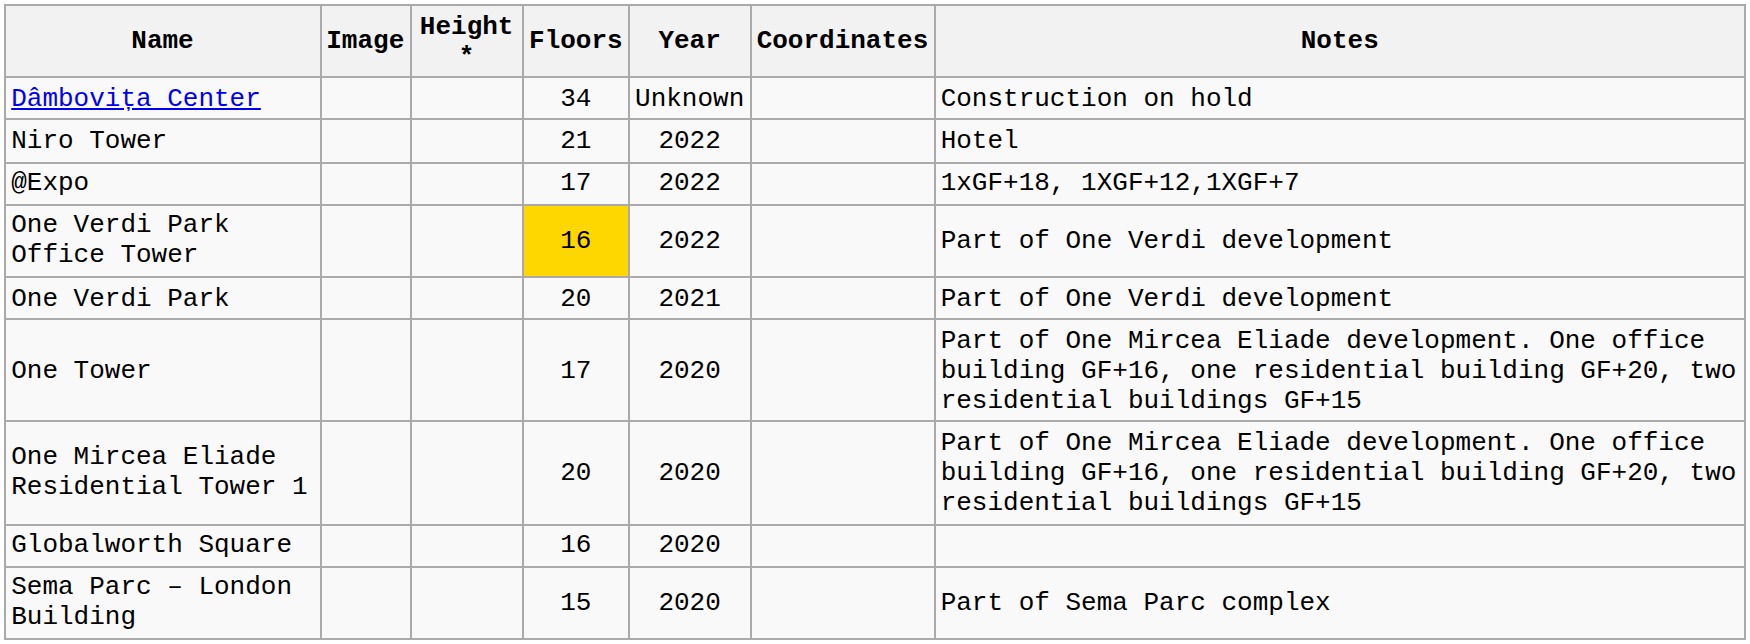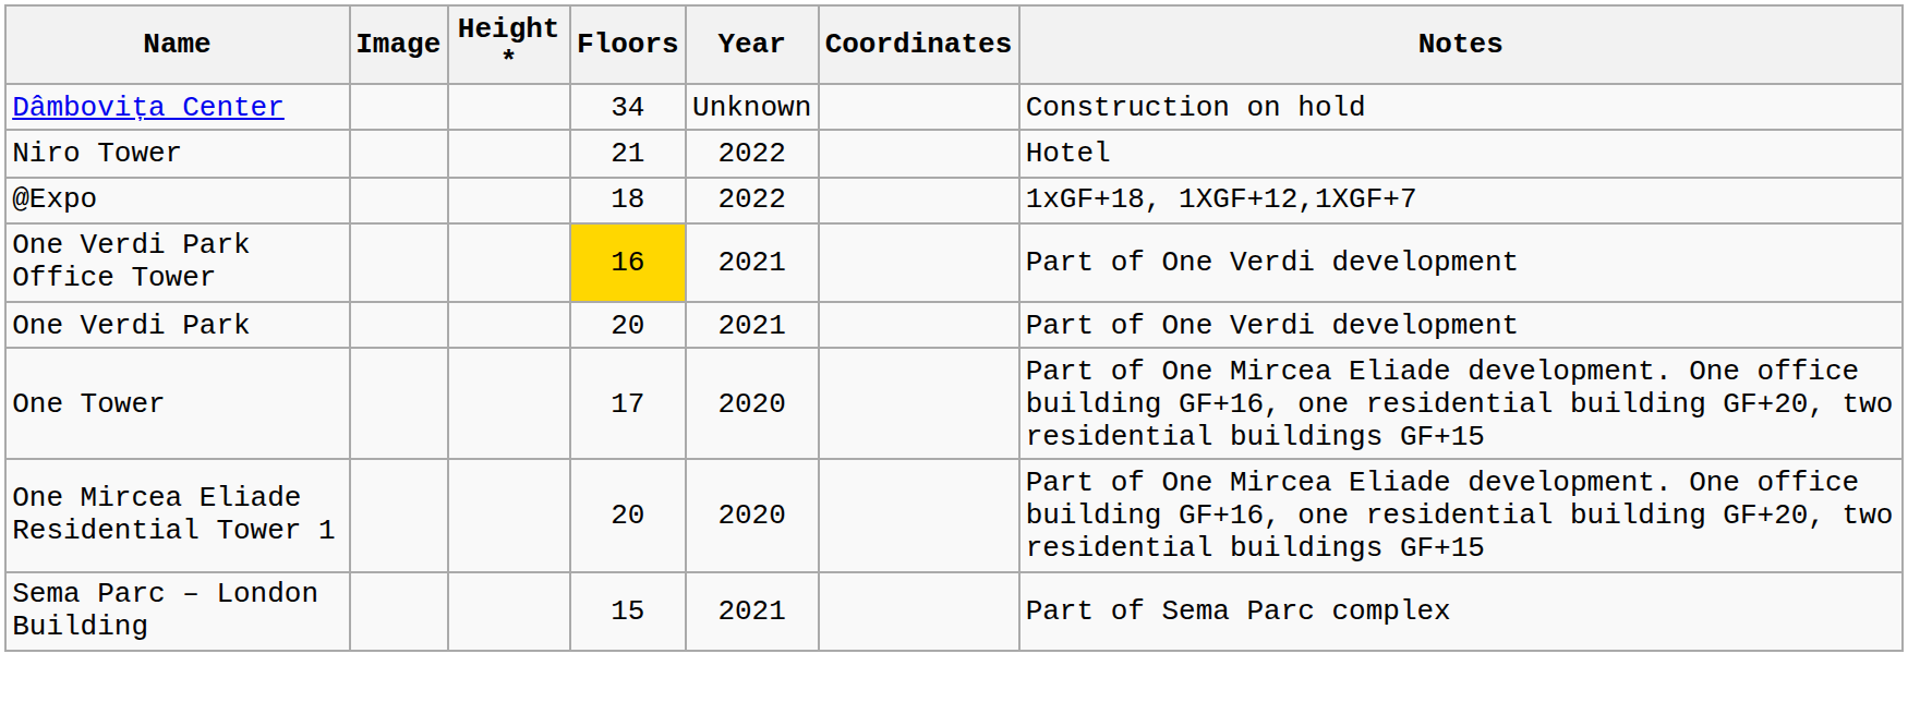 <table class="wikitable sortable">
 <tr>
 <th>Name</th>
 <th class="unsortable">Image</th>
 <th width="50">Height *</th>
 <th>Floors</th>
 <th>Year<br></th>
 <th>Coordinates</th>
 <th class="unsortable">Notes</th>
 </tr>
 <tr>
 <td><a href='#'>Dâmbovița Center</a></td>
 <td></td>
 <td style="text-align:center;"></td>
 <td style="text-align:center;">34</td>
 <td style="text-align:center;">Unknown</td>
 <td style="text-align:center;"></td>
 <td>Construction on hold</td>
 </tr>
 <tr>
 <td>Niro Tower</td>
 <td></td>
 <td style="text-align:center;"></td>
 <td style="text-align:center;">21</td>
 <td style="text-align:center;">2022</td>
 <td style="text-align:center;"></td>
 <td>Hotel</td>
 </tr>
 <tr>
 <td>@Expo</td>
 <td></td>
 <td style="text-align:center;"></td>
-<td style="text-align:center;">17</td>
+<td style="text-align:center;">18</td>
 <td style="text-align:center;">2022</td>
 <td style="text-align:center;"></td>
 <td>1xGF+18, 1XGF+12,1XGF+7</td>
 </tr>
 <tr>
 <td>One Verdi Park Office Tower</td>
 <td></td>
 <td style="text-align:center;"></td>
 <td style="background: gold; text-align:center;">16</td>
-<td style="text-align:center;">2022</td>
+<td style="text-align:center;">2021</td>
 <td style="text-align:center;"></td>
 <td>Part of One Verdi development</td>
 </tr>
 <tr>
 <td>One Verdi Park</td>
 <td></td>
 <td style="text-align:center;"></td>
 <td style="text-align:center;">20</td>
 <td style="text-align:center;">2021</td>
 <td style="text-align:center;"></td>
 <td>Part of One Verdi development</td>
 </tr>
 <tr>
 <td>One Tower</td>
 <td></td>
 <td style="text-align:center;"></td>
 <td style="text-align:center;">17</td>
 <td style="text-align:center;">2020</td>
 <td style="text-align:center;"></td>
 <td>Part of One Mircea Eliade development. One office building GF+16, one residential building GF+20, two residential buildings GF+15</td>
 </tr>
 <tr>
 <td>One Mircea Eliade Residential Tower 1</td>
 <td></td>
 <td style="text-align:center;"></td>
 <td style="text-align:center;">20</td>
 <td style="text-align:center;">2020</td>
 <td style="text-align:center;"></td>
 <td>Part of One Mircea Eliade development. One office building GF+16, one residential building GF+20, two residential buildings GF+15</td>
 </tr>
 <tr>
-<td>Globalworth Square</td>
-<td></td>
-<td style="text-align:center;"></td>
-<td style="text-align:center;">16</td>
-<td style="text-align:center;">2020</td>
-<td style="text-align:center;"></td>
-<td></td>
-</tr>
-<tr>
 <td>Sema Parc – London Building</td>
 <td></td>
 <td style="text-align:center;"></td>
 <td style="text-align:center;">15</td>
-<td style="text-align:center;">2020</td>
+<td style="text-align:center;">2021</td>
 <td style="text-align:center;"></td>
 <td>Part of Sema Parc complex</td>
 </tr>
 <tr>
 </tr>
 </table>
